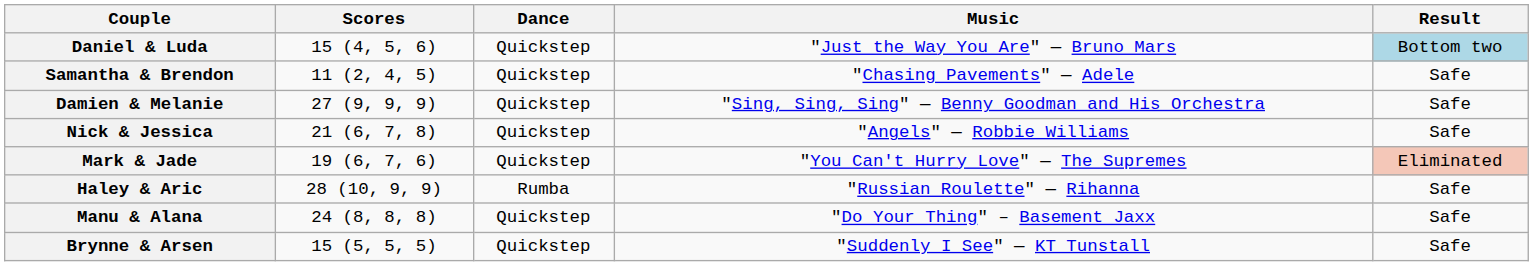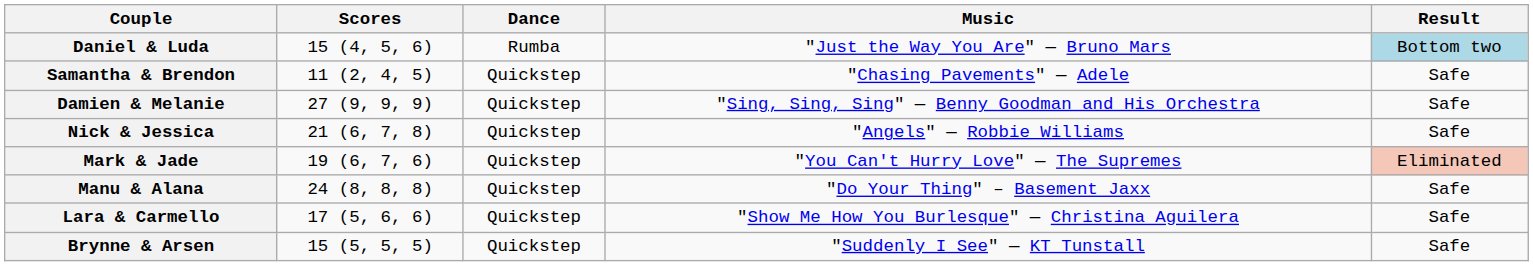 <table class="wikitable sortable" style="text-align:center; width: 90%">
 <tr>
 <th scope="col">Couple</th>
 <th scope="col">Scores</th>
 <th scope="col">Dance</th>
 <th scope="col" class="unsortable">Music</th>
 <th scope="col" class="unsortable">Result</th>
 </tr>
 <tr>
 <th scope="row">Daniel & Luda</th>
 <td>15 (4, 5, 6)</td>
-<td>Quickstep</td>
+<td>Rumba</td>
 <td>"<a href='#'>Just the Way You Are</a>" — <a href='#'>Bruno Mars</a></td>
 <td bgcolor="lightblue">Bottom two</td>
 </tr>
 <tr>
 <th scope="row">Samantha & Brendon</th>
 <td>11 (2, 4, 5)</td>
 <td>Quickstep</td>
 <td>"<a href='#'>Chasing Pavements</a>" — <a href='#'>Adele</a></td>
 <td>Safe</td>
 </tr>
 <tr>
 <th scope="row">Damien & Melanie</th>
 <td>27 (9, 9, 9)</td>
 <td>Quickstep</td>
 <td>"<a href='#'>Sing, Sing, Sing</a>" — <a href='#'>Benny Goodman and His Orchestra</a></td>
 <td>Safe</td>
 </tr>
 <tr>
 <th scope="row">Nick & Jessica</th>
 <td>21 (6, 7, 8)</td>
 <td>Quickstep</td>
 <td>"<a href='#'>Angels</a>" — <a href='#'>Robbie Williams</a></td>
 <td>Safe</td>
 </tr>
 <tr>
 <th scope="row">Mark & Jade</th>
 <td>19 (6, 7, 6)</td>
 <td>Quickstep</td>
 <td>"<a href='#'>You Can't Hurry Love</a>" — <a href='#'>The Supremes</a></td>
 <td bgcolor="f4c7b8">Eliminated</td>
 </tr>
 <tr>
-<th scope="row">Haley & Aric</th>
-<td>28 (10, 9, 9)</td>
-<td>Rumba</td>
-<td>"<a href='#'>Russian Roulette</a>" — <a href='#'>Rihanna</a></td>
-<td>Safe</td>
-</tr>
-<tr>
 <th scope="row">Manu & Alana</th>
 <td>24 (8, 8, 8)</td>
 <td>Quickstep</td>
 <td>"<a href='#'>Do Your Thing</a>" – <a href='#'>Basement Jaxx</a></td>
+<td>Safe</td>
+</tr>
+<tr>
+<th scope="row">Lara & Carmello</th>
+<td>17 (5, 6, 6)</td>
+<td>Quickstep</td>
+<td>"<a href='#'>Show Me How You Burlesque</a>" — <a href='#'>Christina Aguilera</a></td>
 <td>Safe</td>
 </tr>
 <tr>
 <th scope="row">Brynne & Arsen</th>
 <td>15 (5, 5, 5)</td>
 <td>Quickstep</td>
 <td>"<a href='#'>Suddenly I See</a>" — <a href='#'>KT Tunstall</a></td>
 <td>Safe</td>
 </tr>
 </table>
